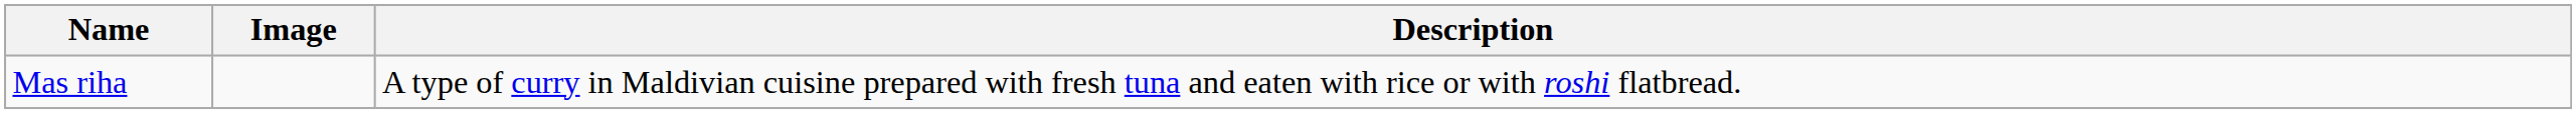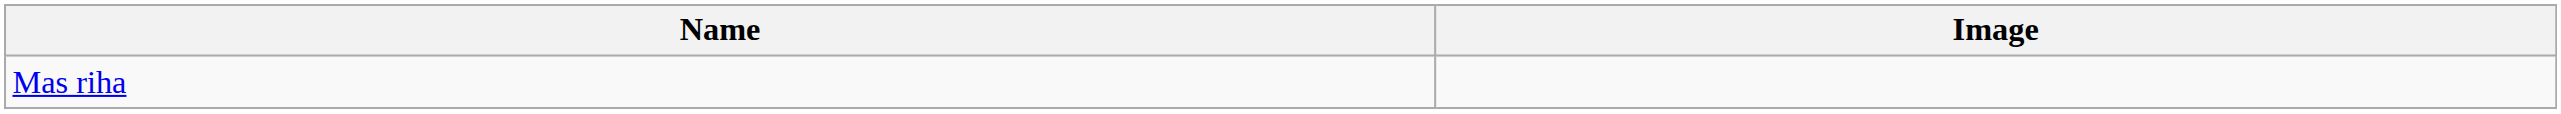 <table class="wikitable sortable" width="100%">
 <tr>
 <th>Name</th>
 <th class="unsortable">Image</th>
-<th>Description</th>
 </tr>
 <tr>
 <td><a href='#'>Mas riha</a></td>
 <td></td>
-<td>A type of <a href='#'>curry</a> in Maldivian cuisine prepared with fresh <a href='#'>tuna</a> and eaten with rice or with <a href='#'><em>roshi</em></a> flatbread.</td>
 </tr>
 </table>
